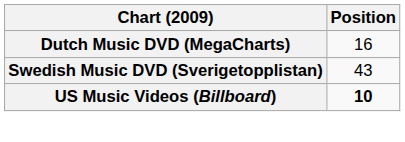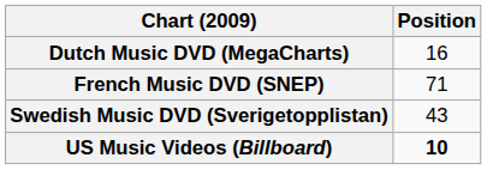 <table class="wikitable sortable plainrowheaders" style="text-align:center">
 <tr>
 <th scope="col">Chart (2009)</th>
 <th scope="col">Position</th>
 </tr>
 <tr>
 <th scope="row">Dutch Music DVD (MegaCharts)</th>
 <td>16</td>
 </tr>
 <tr>
+<th scope="row">French Music DVD (SNEP)</th>
+<td>71</td>
+</tr>
+<tr>
 <th scope="row">Swedish Music DVD (Sverigetopplistan)</th>
 <td>43</td>
 </tr>
 <tr>
 <th scope="row">US Music Videos (<em>Billboard</em>)</th>
 <td><strong>10</strong></td>
 </tr>
 </table>
